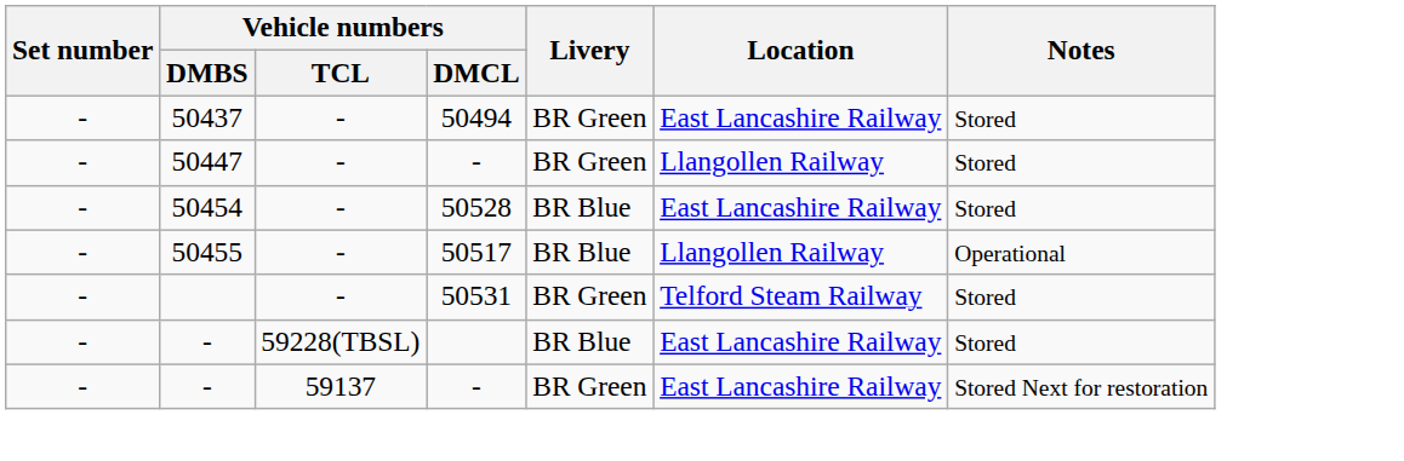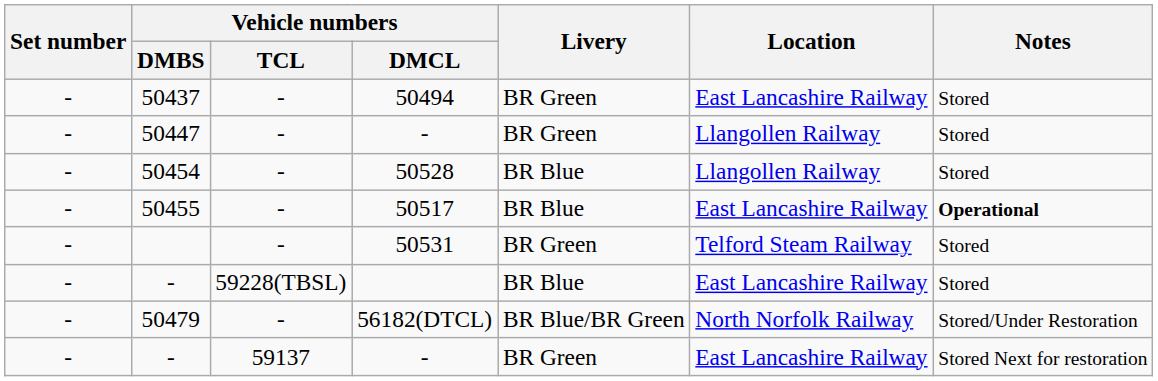 <table class="wikitable">
 <tr>
 <th rowspan=2>Set number</th>
 <th colspan=3>Vehicle numbers</th>
 <th rowspan=2 align=left>Livery</th>
 <th rowspan=2 align=left>Location</th>
 <th rowspan=2 align=left>Notes</th>
 </tr>
 <tr>
 <th>DMBS</th>
 <th>TCL</th>
 <th>DMCL</th>
 </tr>
 <tr>
 <td align=center>-</td>
 <td align=center>50437</td>
 <td align=center>-</td>
 <td align=center>50494</td>
 <td>BR Green</td>
 <td><a href='#'>East Lancashire Railway</a></td>
 <td><small>Stored</small></td>
 </tr>
 <tr>
 <td align=center>-</td>
 <td align=center>50447</td>
 <td align=center>-</td>
 <td align=center>-</td>
 <td>BR Green</td>
 <td><a href='#'>Llangollen Railway</a></td>
 <td><small>Stored</small></td>
 </tr>
 <tr>
 <td align=center>-</td>
 <td align=center>50454</td>
 <td align=center>-</td>
 <td align=center>50528</td>
 <td>BR Blue</td>
-<td><a href='#'>East Lancashire Railway</a></td>
+<td><a href='#'>Llangollen Railway</a></td>
 <td><small>Stored</small></td>
 </tr>
 <tr>
 <td align=center>-</td>
 <td align=center>50455</td>
 <td align=center>-</td>
 <td align=center>50517</td>
 <td>BR Blue</td>
-<td><a href='#'>Llangollen Railway</a></td>
-<td><small>Operational</small></td>
+<td><a href='#'>East Lancashire Railway</a></td>
+<td><strong><small>Operational</small></strong></td>
 </tr>
 <tr>
 <td align=center>-</td>
 <td align=center></td>
 <td align=center>-</td>
 <td align=center>50531</td>
 <td>BR Green</td>
 <td><a href='#'>Telford Steam Railway</a></td>
 <td><small>Stored</small></td>
 </tr>
 <tr>
 <td align=center>-</td>
 <td align=center>-</td>
 <td align=center>59228(TBSL)</td>
 <td align=center></td>
 <td>BR Blue</td>
 <td><a href='#'>East Lancashire Railway</a></td>
 <td><small>Stored</small></td>
 </tr>
 <tr>
 <td align=center>-</td>
+<td align=center>50479</td>
+<td align=center>-</td>
+<td align=center>56182(DTCL)</td>
+<td>BR Blue/BR Green</td>
+<td><a href='#'>North Norfolk Railway</a></td>
+<td><small>Stored/Under Restoration</small></td>
+</tr>
+<tr>
+<td align=center>-</td>
 <td align=center>-</td>
 <td align=center>59137</td>
 <td align=center>-</td>
 <td>BR Green</td>
 <td><a href='#'>East Lancashire Railway</a></td>
 <td><small>Stored Next for restoration</small></td>
 </tr>
 </table>
